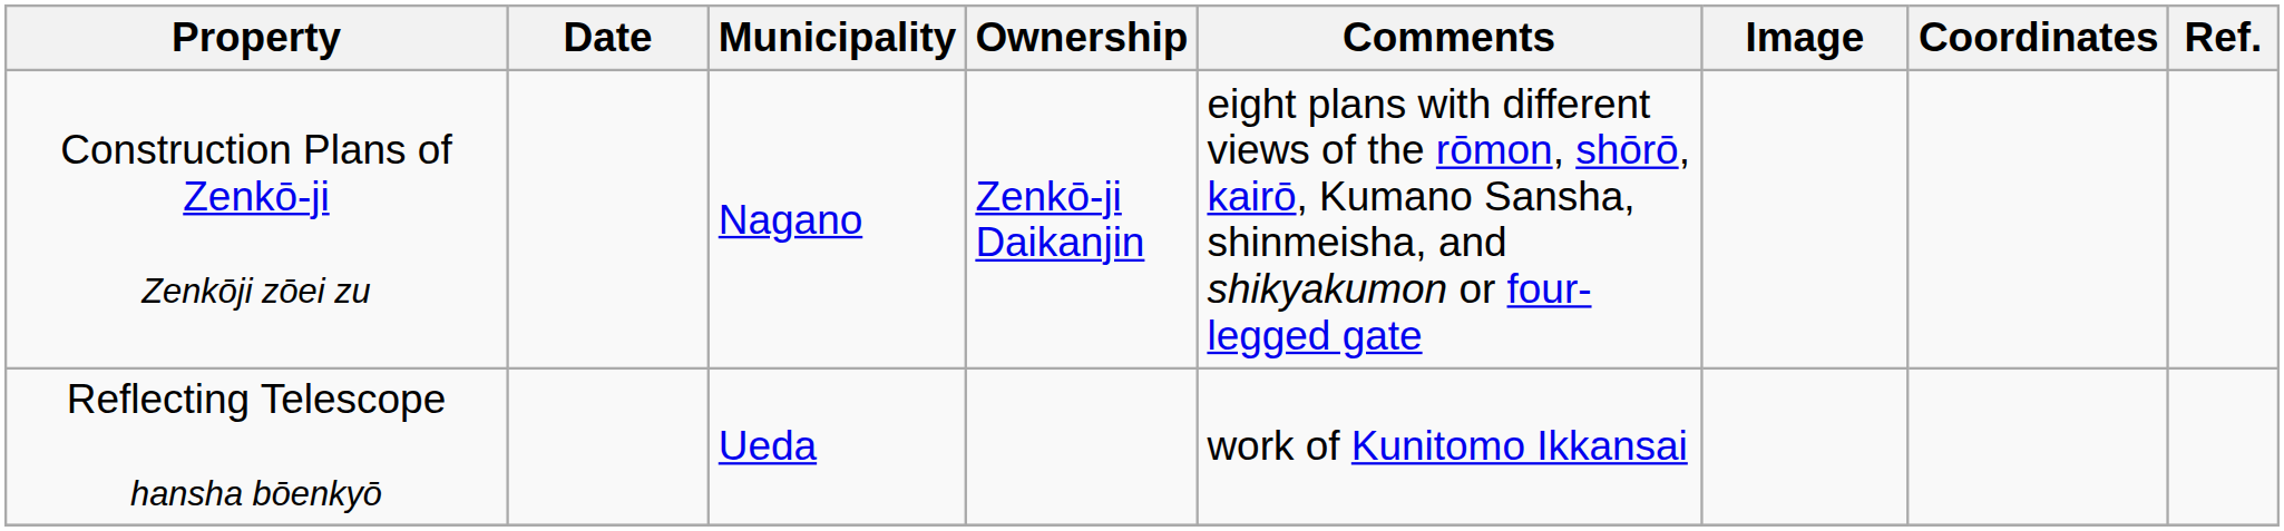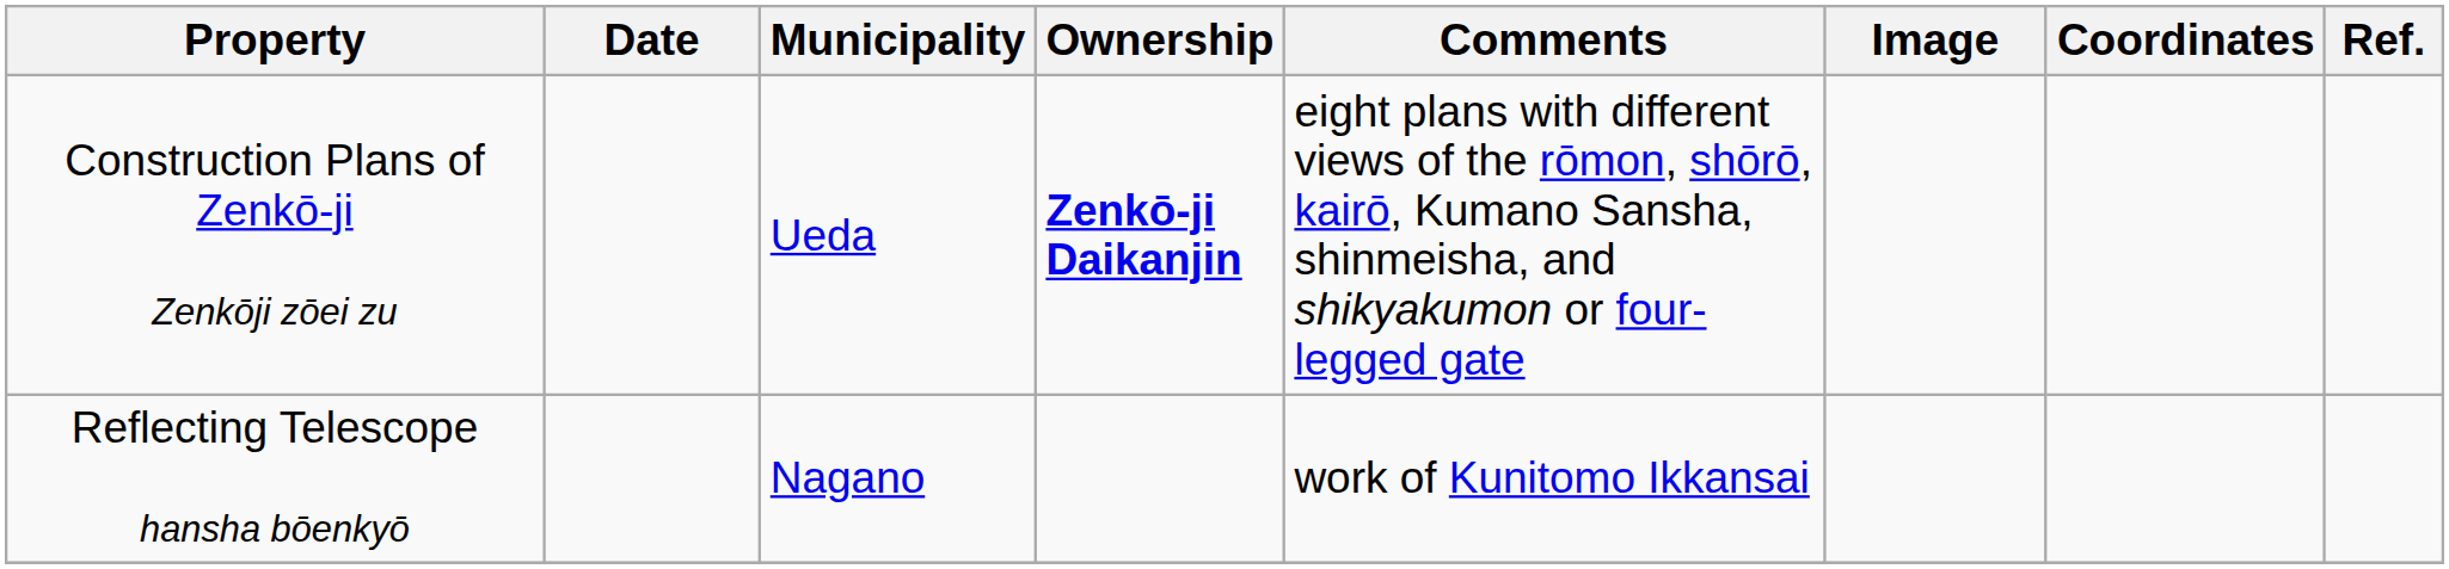 <table class="wikitable sortable"  style="width:100%;">
 <tr>
 <th width="25%" align="left">Property</th>
 <th width="10%" align="left">Date</th>
 <th width="10%" align="left">Municipality</th>
 <th width="10%" align="left">Ownership</th>
 <th width="25%" align="left" class="unsortable">Comments</th>
 <th width="10%" align="left" class="unsortable">Image</th>
 <th width="5%" align="left" class="unsortable">Coordinates</th>
 <th width="5%" align="left" class="unsortable">Ref.</th>
 </tr>
 <tr>
 <td align="center">Construction Plans of <a href='#'>Zenkō-ji</a><br><br><small><em>Zenkōji zōei zu</em></small></td>
 <td></td>
-<td><a href='#'>Nagano</a></td>
-<td><a href='#'>Zenkō-ji</a> <a href='#'>Daikanjin</a></td>
+<td><a href='#'>Ueda</a></td>
+<td><strong><a href='#'>Zenkō-ji</a> <a href='#'>Daikanjin</a></strong></td>
 <td>eight plans with different views of the <a href='#'>rōmon</a>, <a href='#'>shōrō</a>, <a href='#'>kairō</a>, Kumano Sansha, shinmeisha, and <em>shikyakumon</em> or <a href='#'>four-legged gate</a></td>
 <td></td>
 <td></td>
 <td></td>
 </tr>
 <tr>
 <td align="center">Reflecting Telescope<br><br><small><em>hansha bōenkyō</em></small></td>
 <td></td>
-<td><a href='#'>Ueda</a></td>
+<td><a href='#'>Nagano</a></td>
 <td></td>
 <td>work of <a href='#'>Kunitomo Ikkansai</a></td>
 <td></td>
 <td></td>
 <td></td>
 </tr>
 <tr>
 </tr>
 </table>
